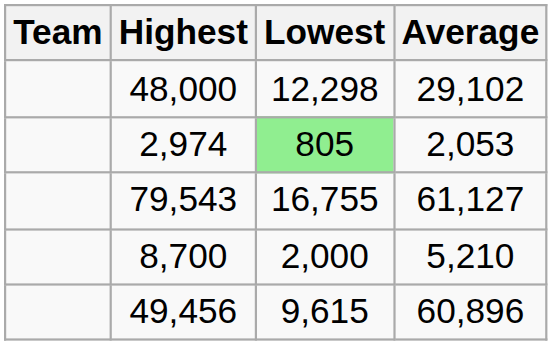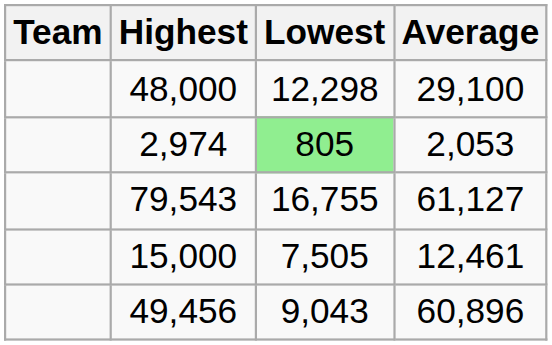 <table class="wikitable sortable">
 <tr>
 <th>Team</th>
 <th>Highest</th>
 <th>Lowest</th>
 <th>Average</th>
 </tr>
 <tr>
 <td></td>
 <td align="center">48,000</td>
 <td align="center">12,298</td>
-<td align="center">29,102</td>
+<td align="center">29,100</td>
 </tr>
 <tr>
 <td></td>
 <td align="center">2,974</td>
 <td align="center" style="background: lightgreen;">805</td>
 <td align="center">2,053</td>
 </tr>
 <tr>
 <td></td>
 <td align="center">79,543</td>
 <td align="center">16,755</td>
 <td align="center">61,127</td>
 </tr>
 <tr>
 <td></td>
-<td align="center">8,700</td>
-<td align="center">2,000</td>
-<td align="center">5,210</td>
+<td align="center">15,000</td>
+<td align="center">7,505</td>
+<td align="center">12,461</td>
 </tr>
 <tr>
 <td></td>
 <td align="center">49,456</td>
-<td align="center">9,615</td>
+<td align="center">9,043</td>
 <td align="center">60,896</td>
 </tr>
 </table>
